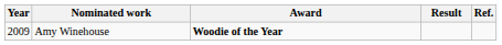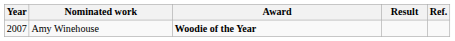 <table class="wikitable">
 <tr>
 <th>Year</th>
 <th width="220">Nominated work</th>
 <th width="325">Award</th>
 <th width="65">Result</th>
 <th>Ref.</th>
 </tr>
 <tr>
-<td align="center">2009</td>
+<td align="center">2007</td>
 <td>Amy Winehouse</td>
 <td><strong>Woodie of the Year</strong></td>
 <td></td>
 <td align="center"></td>
 </tr>
 </table>
